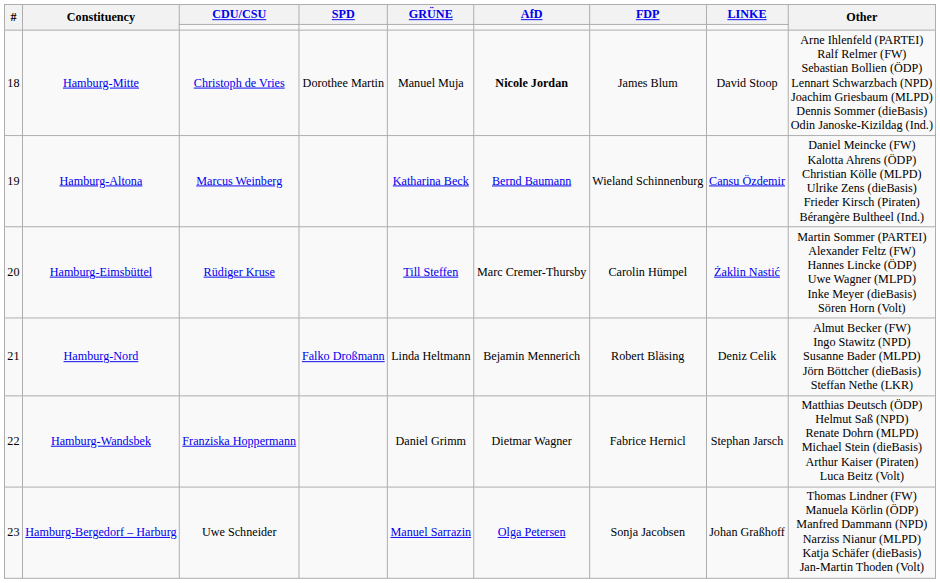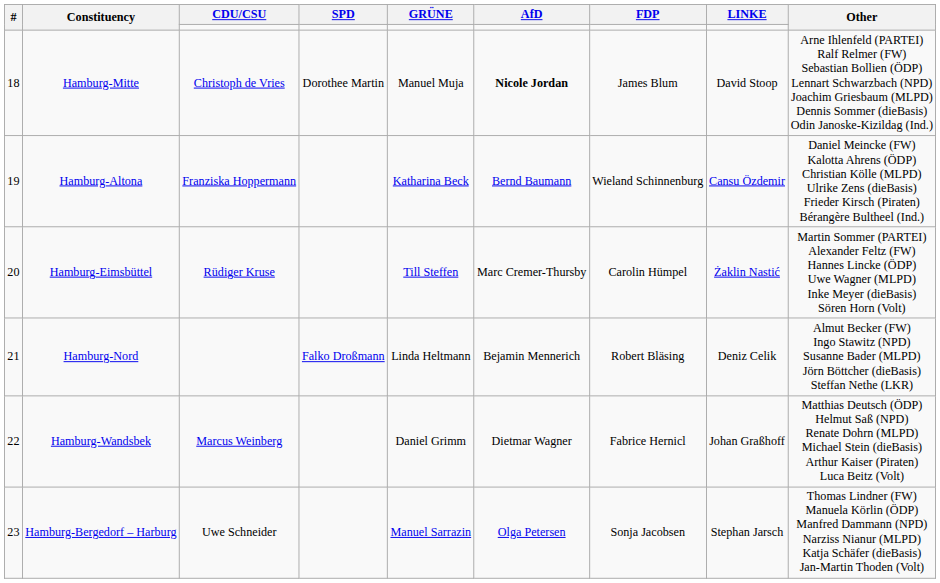 <table class=wikitable style="text-align:center; font-size:80%">
 <tr>
 <th rowspan=2>#</th>
 <th rowspan=2>Constituency</th>
 <th><a href='#'>CDU/CSU</a></th>
 <th><a href='#'>SPD</a></th>
 <th><a href='#'>GRÜNE</a></th>
 <th><a href='#'>AfD</a></th>
 <th><a href='#'>FDP</a></th>
 <th><a href='#'>LINKE</a></th>
 <th rowspan=2>Other</th>
 </tr>
 <tr>
 <td bgcolor=></td>
 <td bgcolor=></td>
 <td bgcolor=></td>
 <td bgcolor=></td>
 <td bgcolor=></td>
 <td bgcolor=></td>
 </tr>
 <tr>
 <td>18</td>
 <td><a href='#'>Hamburg-Mitte</a></td>
 <td><a href='#'>Christoph de Vries</a></td>
 <td>Dorothee Martin</td>
 <td>Manuel Muja</td>
 <td><strong>Nicole Jordan</strong></td>
 <td>James Blum</td>
 <td>David Stoop</td>
 <td>Arne Ihlenfeld (PARTEI)<br>Ralf Relmer (FW)<br>Sebastian Bollien (ÖDP)<br>Lennart Schwarzbach (NPD)<br>Joachim Griesbaum (MLPD)<br>Dennis Sommer (dieBasis)<br>Odin Janoske-Kizildag (Ind.)</td>
 </tr>
 <tr>
 <td>19</td>
 <td><a href='#'>Hamburg-Altona</a></td>
-<td><a href='#'>Marcus Weinberg</a></td>
+<td><a href='#'>Franziska Hoppermann</a></td>
 <td></td>
 <td><a href='#'>Katharina Beck</a></td>
 <td><a href='#'>Bernd Baumann</a></td>
 <td>Wieland Schinnenburg</td>
 <td><a href='#'>Cansu Özdemir</a></td>
 <td>Daniel Meincke (FW)<br>Kalotta Ahrens (ÖDP)<br>Christian Kölle (MLPD)<br>Ulrike Zens (dieBasis)<br>Frieder Kirsch (Piraten)<br>Bérangère Bultheel (Ind.)</td>
 </tr>
 <tr>
 <td>20</td>
 <td><a href='#'>Hamburg-Eimsbüttel</a></td>
 <td><a href='#'>Rüdiger Kruse</a></td>
 <td></td>
 <td><a href='#'>Till Steffen</a></td>
 <td>Marc Cremer-Thursby</td>
 <td>Carolin Hümpel</td>
 <td><a href='#'>Żaklin Nastić</a></td>
 <td>Martin Sommer (PARTEI)<br>Alexander Feltz (FW)<br>Hannes Lincke (ÖDP)<br>Uwe Wagner (MLPD)<br>Inke Meyer (dieBasis)<br>Sören Horn (Volt)</td>
 </tr>
 <tr>
 <td>21</td>
 <td><a href='#'>Hamburg-Nord</a></td>
 <td></td>
 <td><a href='#'>Falko Droßmann</a></td>
 <td>Linda Heltmann</td>
 <td>Bejamin Mennerich</td>
 <td>Robert Bläsing</td>
 <td>Deniz Celik</td>
 <td>Almut Becker (FW)<br>Ingo Stawitz (NPD)<br>Susanne Bader (MLPD)<br>Jörn Böttcher (dieBasis)<br>Steffan Nethe (LKR)</td>
 </tr>
 <tr>
 <td>22</td>
 <td><a href='#'>Hamburg-Wandsbek</a></td>
-<td><a href='#'>Franziska Hoppermann</a></td>
+<td><a href='#'>Marcus Weinberg</a></td>
 <td></td>
 <td>Daniel Grimm</td>
 <td>Dietmar Wagner</td>
 <td>Fabrice Hernicl</td>
-<td>Stephan Jarsch</td>
+<td>Johan Graßhoff</td>
 <td>Matthias Deutsch (ÖDP)<br>Helmut Saß (NPD)<br>Renate Dohrn (MLPD)<br>Michael Stein (dieBasis)<br>Arthur Kaiser (Piraten)<br>Luca Beitz (Volt)</td>
 </tr>
 <tr>
 <td>23</td>
 <td><a href='#'>Hamburg-Bergedorf – Harburg</a></td>
 <td>Uwe Schneider</td>
 <td></td>
 <td><a href='#'>Manuel Sarrazin</a></td>
 <td><a href='#'>Olga Petersen</a></td>
 <td>Sonja Jacobsen</td>
-<td>Johan Graßhoff</td>
+<td>Stephan Jarsch</td>
 <td>Thomas Lindner (FW)<br>Manuela Körlin (ÖDP)<br>Manfred Dammann (NPD)<br>Narziss Nianur (MLPD)<br>Katja Schäfer (dieBasis)<br>Jan-Martin Thoden (Volt)</td>
 </tr>
 </table>
